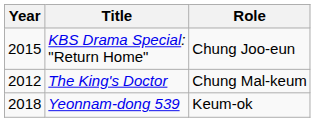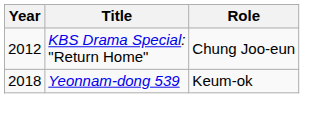 <table class="wikitable">
 <tr>
 <th>Year</th>
 <th>Title</th>
 <th>Role</th>
 </tr>
 <tr>
-<td>2015</td>
+<td>2012</td>
 <td><em><a href='#'>KBS Drama Special</a>:</em><br>"Return Home"</td>
 <td>Chung Joo-eun</td>
-</tr>
-<tr>
-<td>2012</td>
-<td><em><a href='#'>The King's Doctor</a></em></td>
-<td>Chung Mal-keum</td>
 </tr>
 <tr>
 <td>2018</td>
 <td><em><a href='#'>Yeonnam-dong 539</a></em></td>
 <td>Keum-ok</td>
 </tr>
 </table>
